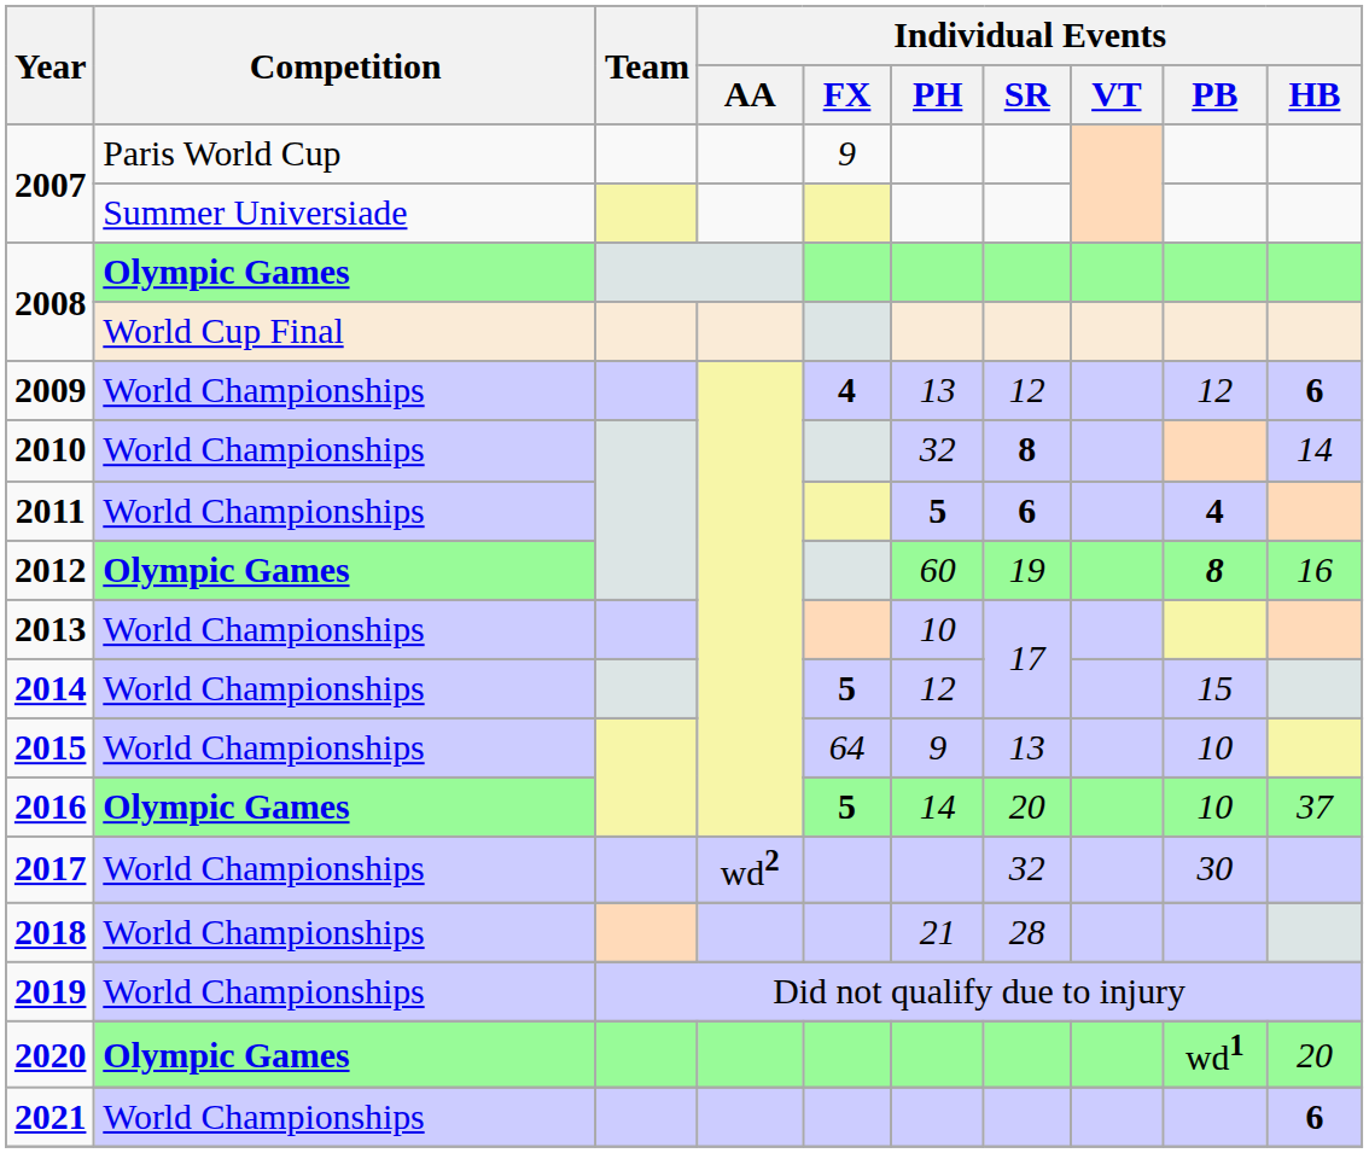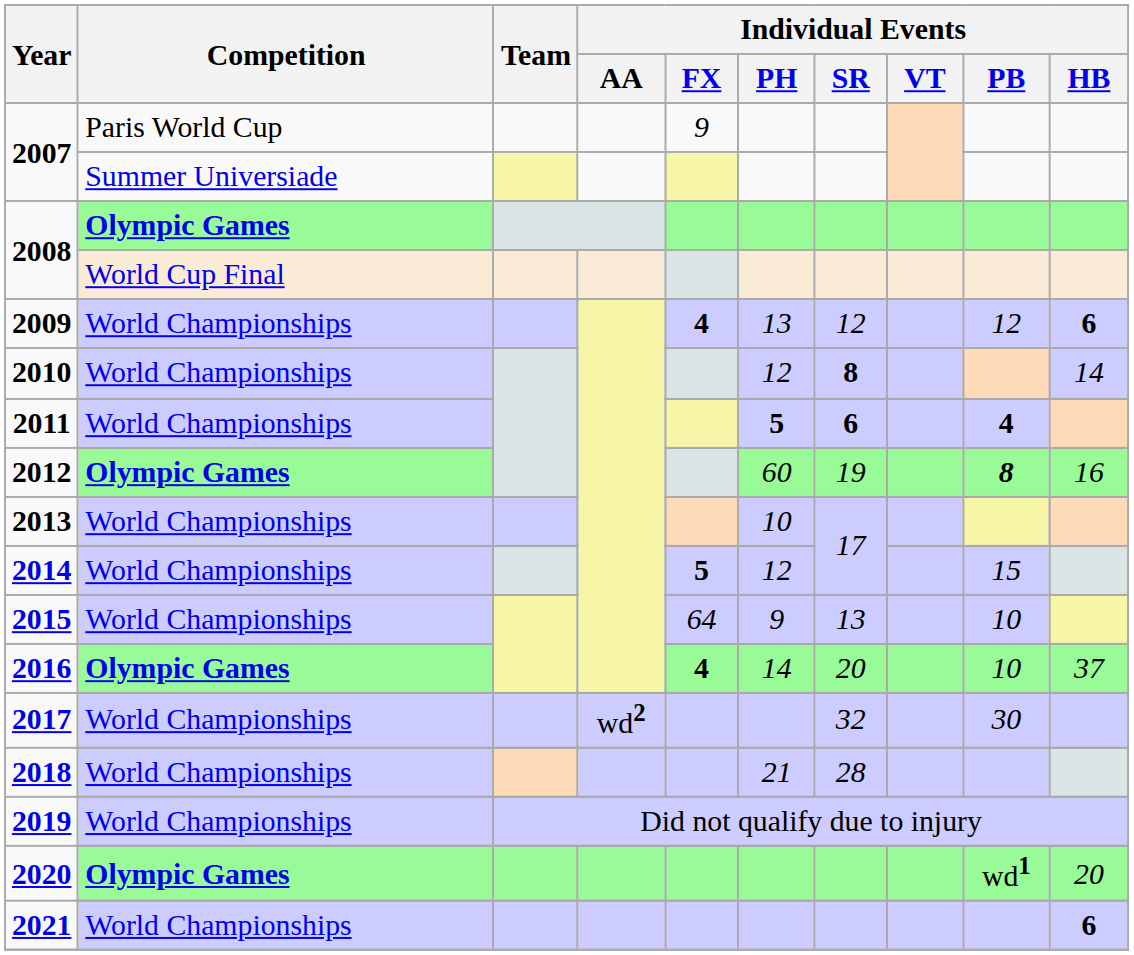 <table class="wikitable sortable" style="text-align:center; font-size:95%;">
 <tr>
 <th rowspan="2" class=unsortable>Year</th>
 <th rowspan="2" width=37% class=unsortable>Competition</th>
 <th rowspan="2" class=unsortable>Team</th>
 <th colspan="7" width=49% class=unsortable>Individual Events</th>
 </tr>
 <tr>
 <th class=unsortable>AA</th>
 <th class=unsortable><a href='#'>FX</a></th>
 <th class=unsortable><a href='#'>PH</a></th>
 <th class=unsortable><a href='#'>SR</a></th>
 <th class=unsortable><a href='#'>VT</a></th>
 <th class=unsortable><a href='#'>PB</a></th>
 <th class=unsortable><a href='#'>HB</a></th>
 </tr>
 <tr>
 <td rowspan="2" align=center><strong>2007</strong></td>
 <td align=left>Paris World Cup</td>
 <td></td>
 <td></td>
 <td><em>9</em></td>
 <td></td>
 <td></td>
 <td style="background:#FFDAB9;" rowspan="2"></td>
 <td></td>
 <td></td>
 </tr>
 <tr>
 <td align=left><a href='#'>Summer Universiade</a></td>
 <td style="background:#F7F6A8"></td>
 <td></td>
 <td style="background:#F7F6A8"></td>
 <td></td>
 <td></td>
 <td></td>
 <td></td>
 </tr>
 <tr>
 <td rowspan="3" align=center><strong>2008</strong></td>
 </tr>
 <tr bgcolor=98FB98>
 <td align=left><strong><a href='#'>Olympic Games</a></strong></td>
 <td style="background:#DCE5E5" colspan="2"></td>
 <td></td>
 <td></td>
 <td></td>
 <td></td>
 <td></td>
 <td></td>
 </tr>
 <tr bgcolor=#FAEBD7>
 <td align=left><a href='#'>World Cup Final</a></td>
 <td></td>
 <td></td>
 <td style="background:#DCE5E5"></td>
 <td></td>
 <td></td>
 <td></td>
 <td></td>
 <td></td>
 </tr>
 <tr>
 <td rowspan="2" align=center><strong>2009</strong></td>
 </tr>
 <tr bgcolor=#CCCCFF>
 <td align=left><a href='#'>World Championships</a></td>
 <td></td>
 <td style="background:#F7F6A8" rowspan="16"></td>
 <td><strong>4</strong></td>
 <td><em>13</em></td>
 <td><em>12</em></td>
 <td></td>
 <td><em>12</em></td>
 <td><strong>6</strong></td>
 </tr>
 <tr>
 <td rowspan="2" align=center><strong>2010</strong></td>
 </tr>
 <tr bgcolor=#CCCCFF>
 <td align=left><a href='#'>World Championships</a></td>
 <td style="background:#DCE5E5" rowspan="5"></td>
 <td style="background:#DCE5E5"></td>
-<td><em>32</em></td>
+<td><em>12</em></td>
 <td><strong>8</strong></td>
 <td></td>
 <td style="background:#FFDAB9;"></td>
 <td><em>14</em></td>
 </tr>
 <tr>
 <td rowspan="2" align=center><strong>2011</strong></td>
 </tr>
 <tr bgcolor=#CCCCFF>
 <td align=left><a href='#'>World Championships</a></td>
 <td style="background:#F7F6A8"></td>
 <td><strong>5</strong></td>
 <td><strong>6</strong></td>
 <td></td>
 <td><strong>4</strong></td>
 <td style="background:#FFDAB9;"></td>
 </tr>
 <tr>
 <td rowspan="2" align=center><strong>2012</strong></td>
 </tr>
 <tr bgcolor=98FB98>
 <td align=left><strong><a href='#'>Olympic Games</a></strong></td>
 <td style="background:#DCE5E5"></td>
 <td><em>60</em></td>
 <td><em>19</em></td>
 <td></td>
 <td><strong><em>8</em></strong></td>
 <td><em>16</em></td>
 </tr>
 <tr>
 <td rowspan="2" align=center><strong>2013</strong></td>
 </tr>
 <tr bgcolor=#CCCCFF>
 <td align=left><a href='#'>World Championships</a></td>
 <td></td>
 <td style="background:#FFDAB9;"></td>
 <td><em>10</em></td>
 <td rowspan="3"><em>17</em></td>
 <td></td>
 <td style="background:#F7F6A8"></td>
 <td style="background:#FFDAB9;"></td>
 </tr>
 <tr>
 <td rowspan="2" align=center><strong><a href='#'>2014</a></strong></td>
 </tr>
 <tr bgcolor=#CCCCFF>
 <td align=left><a href='#'>World Championships</a></td>
 <td style="background:#DCE5E5"></td>
 <td><strong>5</strong></td>
 <td><em>12</em></td>
 <td></td>
 <td><em>15</em></td>
 <td style="background:#DCE5E5"></td>
 </tr>
 <tr>
 <td rowspan="2" align=center><strong><a href='#'>2015</a></strong></td>
 </tr>
 <tr bgcolor=#CCCCFF>
 <td align=left><a href='#'>World Championships</a></td>
 <td rowspan="3" style="background:#F7F6A8"></td>
 <td><em>64</em></td>
 <td><em>9</em></td>
 <td><em>13</em></td>
 <td></td>
 <td><em>10</em></td>
 <td style="background:#F7F6A8"></td>
 </tr>
 <tr>
 <td rowspan="2" align=center><strong><a href='#'>2016</a></strong></td>
 </tr>
 <tr bgcolor=98FB98>
 <td align=left><strong><a href='#'>Olympic Games</a></strong></td>
-<td><strong>5</strong></td>
+<td><strong>4</strong></td>
 <td><em>14</em></td>
 <td><em>20</em></td>
 <td></td>
 <td><em>10</em></td>
 <td><em>37</em></td>
 </tr>
 <tr>
 <td rowspan="2" align=center><strong><a href='#'>2017</a></strong></td>
 </tr>
 <tr bgcolor=#CCCCFF>
 <td align=left><a href='#'>World Championships</a></td>
 <td></td>
 <td>wd<sup><strong>2</strong></sup></td>
 <td></td>
 <td></td>
 <td><em>32</em></td>
 <td></td>
 <td><em>30</em></td>
 <td></td>
 </tr>
 <tr>
 <td rowspan="2" align=center><strong><a href='#'>2018</a></strong></td>
 </tr>
 <tr bgcolor=#CCCCFF>
 <td align=left><a href='#'>World Championships</a></td>
 <td style="background:#FFDAB9;"></td>
 <td></td>
 <td></td>
 <td><em>21</em></td>
 <td><em>28</em></td>
 <td></td>
 <td></td>
 <td style="background:#DCE5E5"></td>
 </tr>
 <tr>
 <td rowspan="2" align=center><strong><a href='#'>2019</a></strong></td>
 </tr>
 <tr bgcolor=#CCCCFF>
 <td align=left><a href='#'>World Championships</a></td>
 <td colspan="8">Did not qualify due to injury</td>
 </tr>
 <tr>
 <td rowspan="2" align=center><strong><a href='#'>2020</a></strong></td>
 </tr>
 <tr bgcolor=98FB98>
 <td align=left><strong><a href='#'>Olympic Games</a></strong></td>
 <td></td>
 <td></td>
 <td></td>
 <td></td>
 <td></td>
 <td></td>
 <td align=center>wd<sup><strong>1</strong></sup></td>
 <td><em>20</em></td>
 </tr>
 <tr>
 <td rowspan="2" align=center><strong><a href='#'>2021</a></strong></td>
 </tr>
 <tr bgcolor=#CCCCFF>
 <td align=left><a href='#'>World Championships</a></td>
 <td></td>
 <td></td>
 <td></td>
 <td></td>
 <td></td>
 <td></td>
 <td></td>
 <td><strong>6</strong></td>
 </tr>
 <tr>
 </tr>
 </table>
